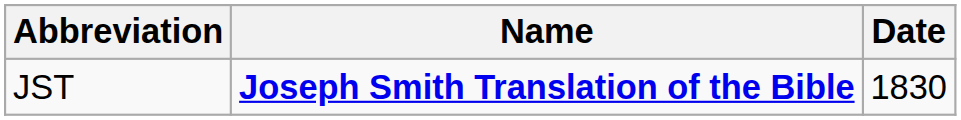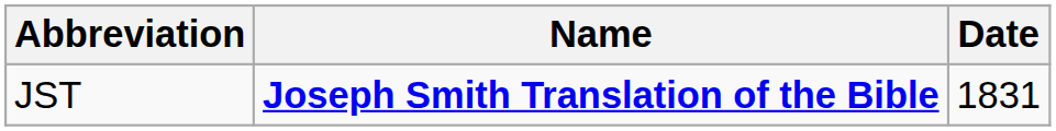 <table class="sortable wikitable">
 <tr>
 <th>Abbreviation</th>
 <th>Name</th>
 <th>Date</th>
 </tr>
 <tr>
 <td>JST</td>
 <td><strong><a href='#'>Joseph Smith Translation of the Bible</a></strong></td>
-<td>1830</td>
+<td>1831</td>
 </tr>
 </table>
